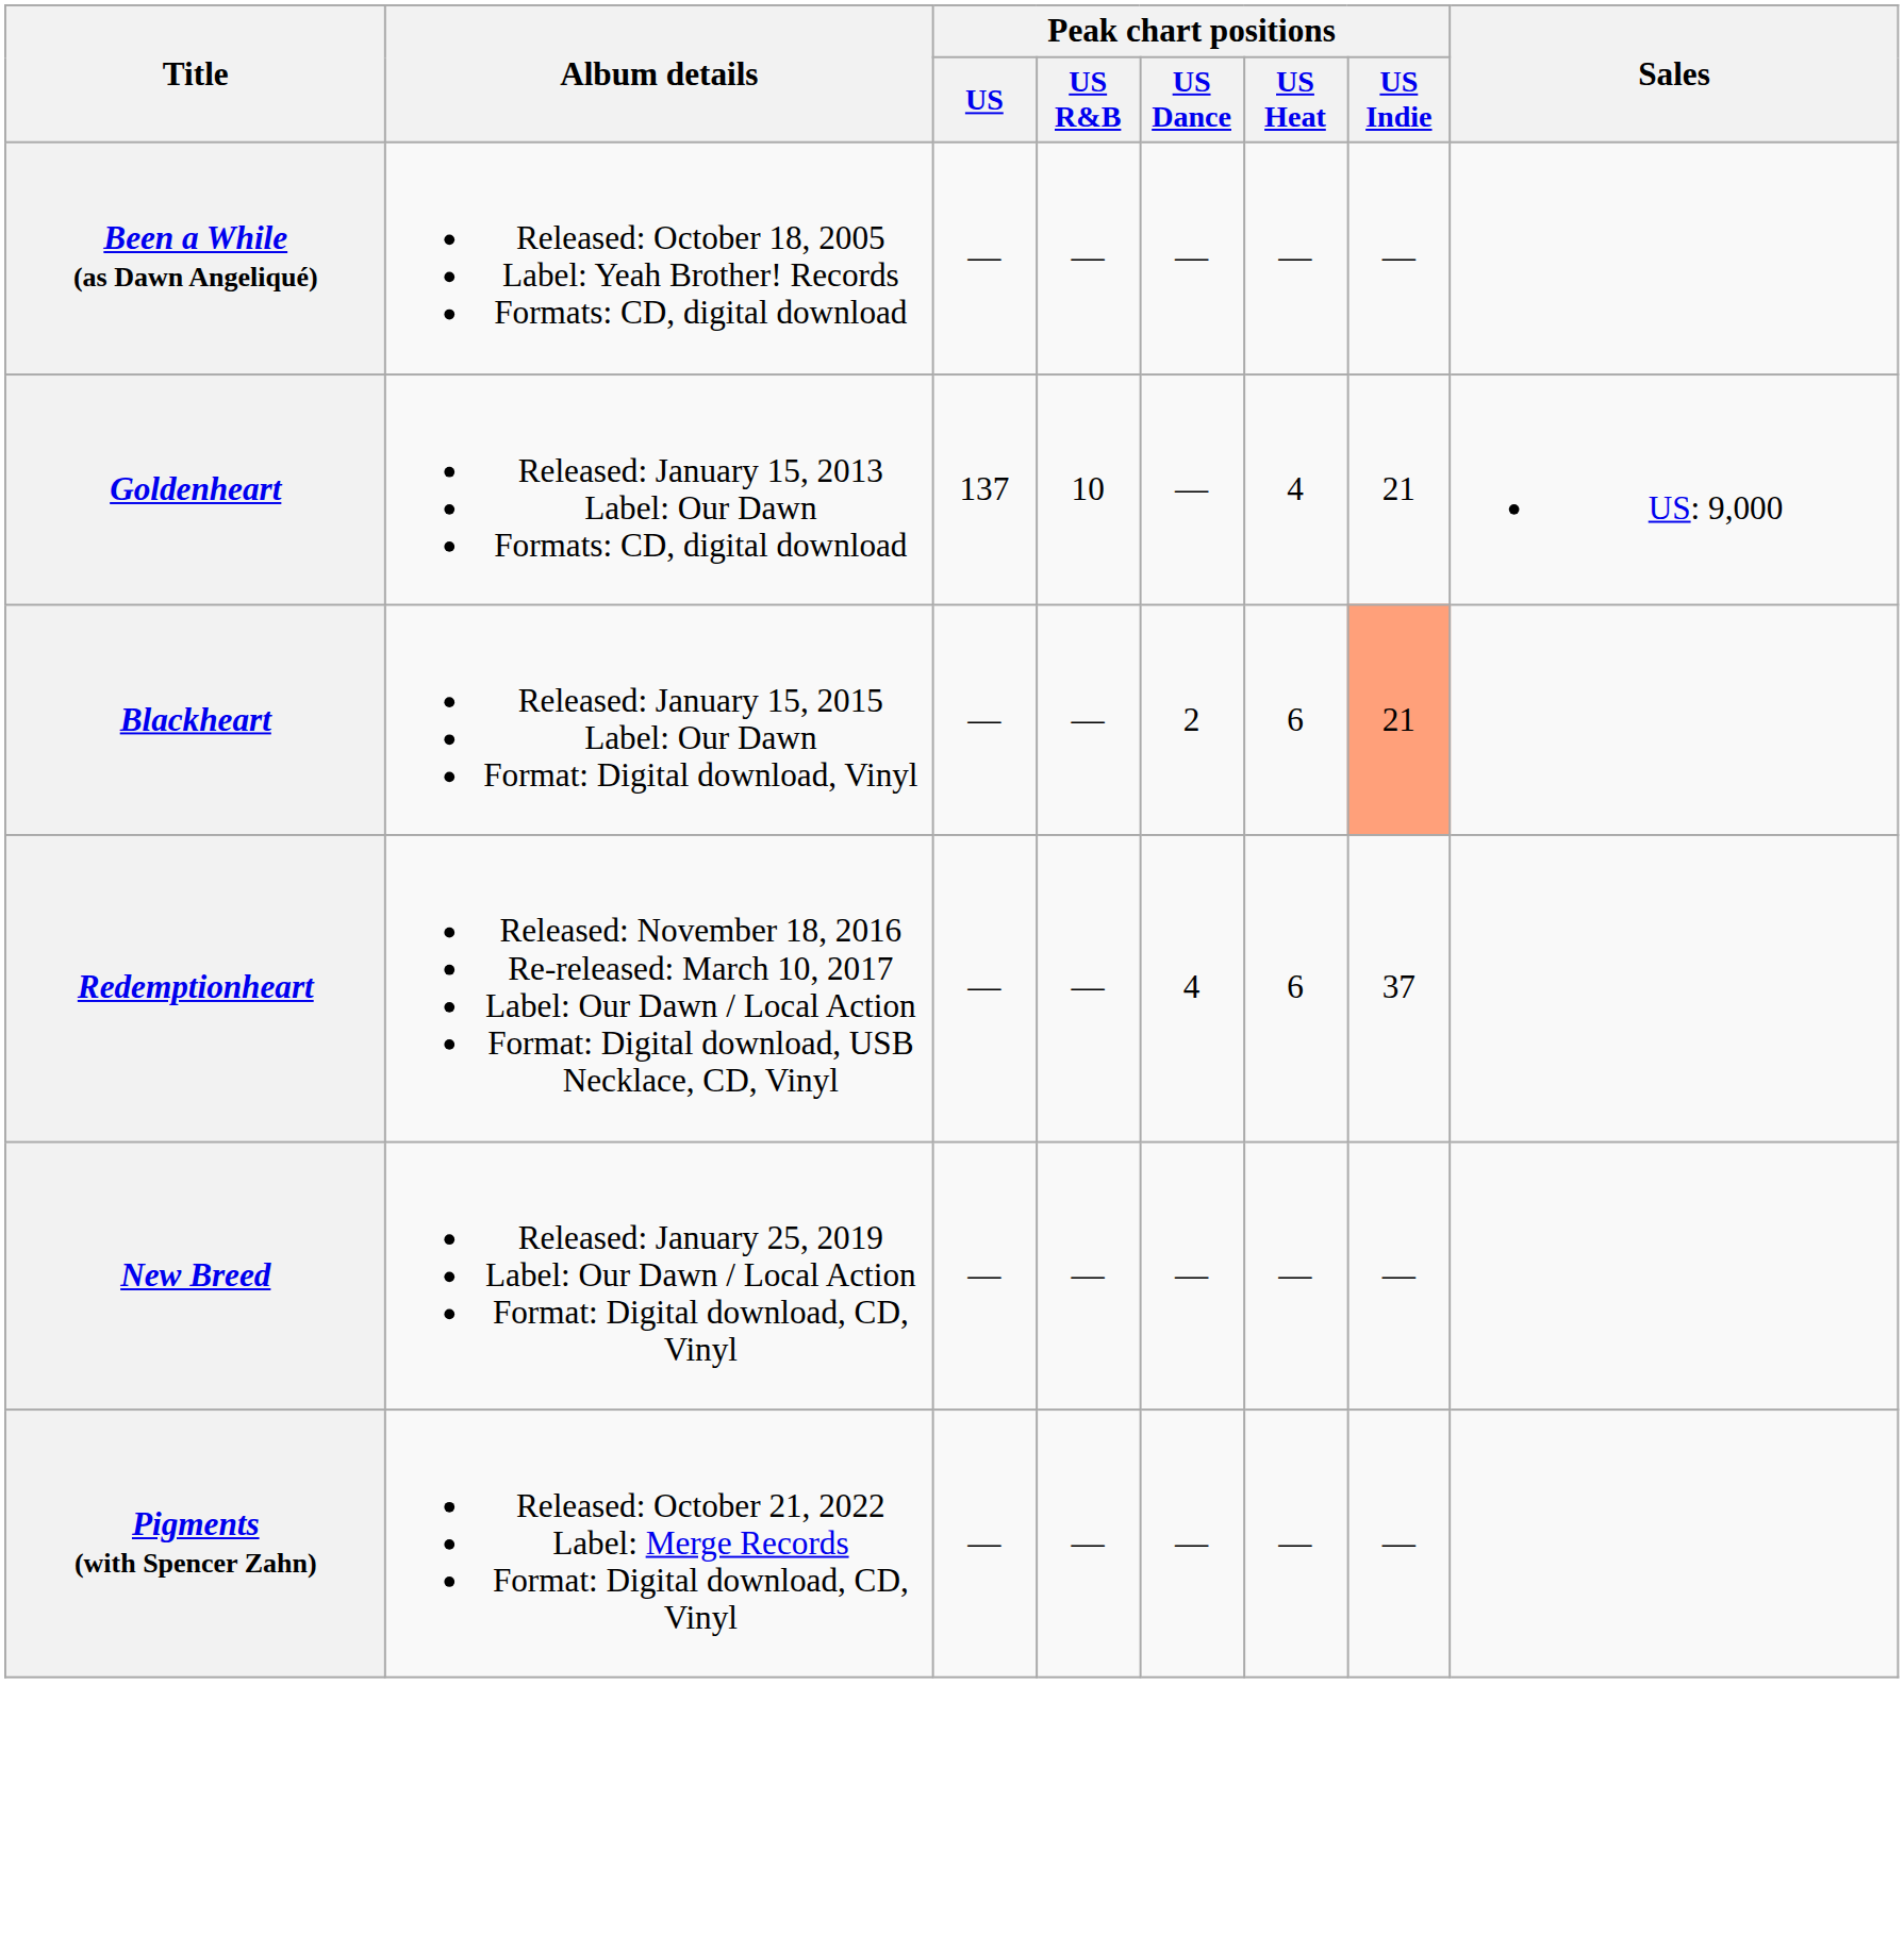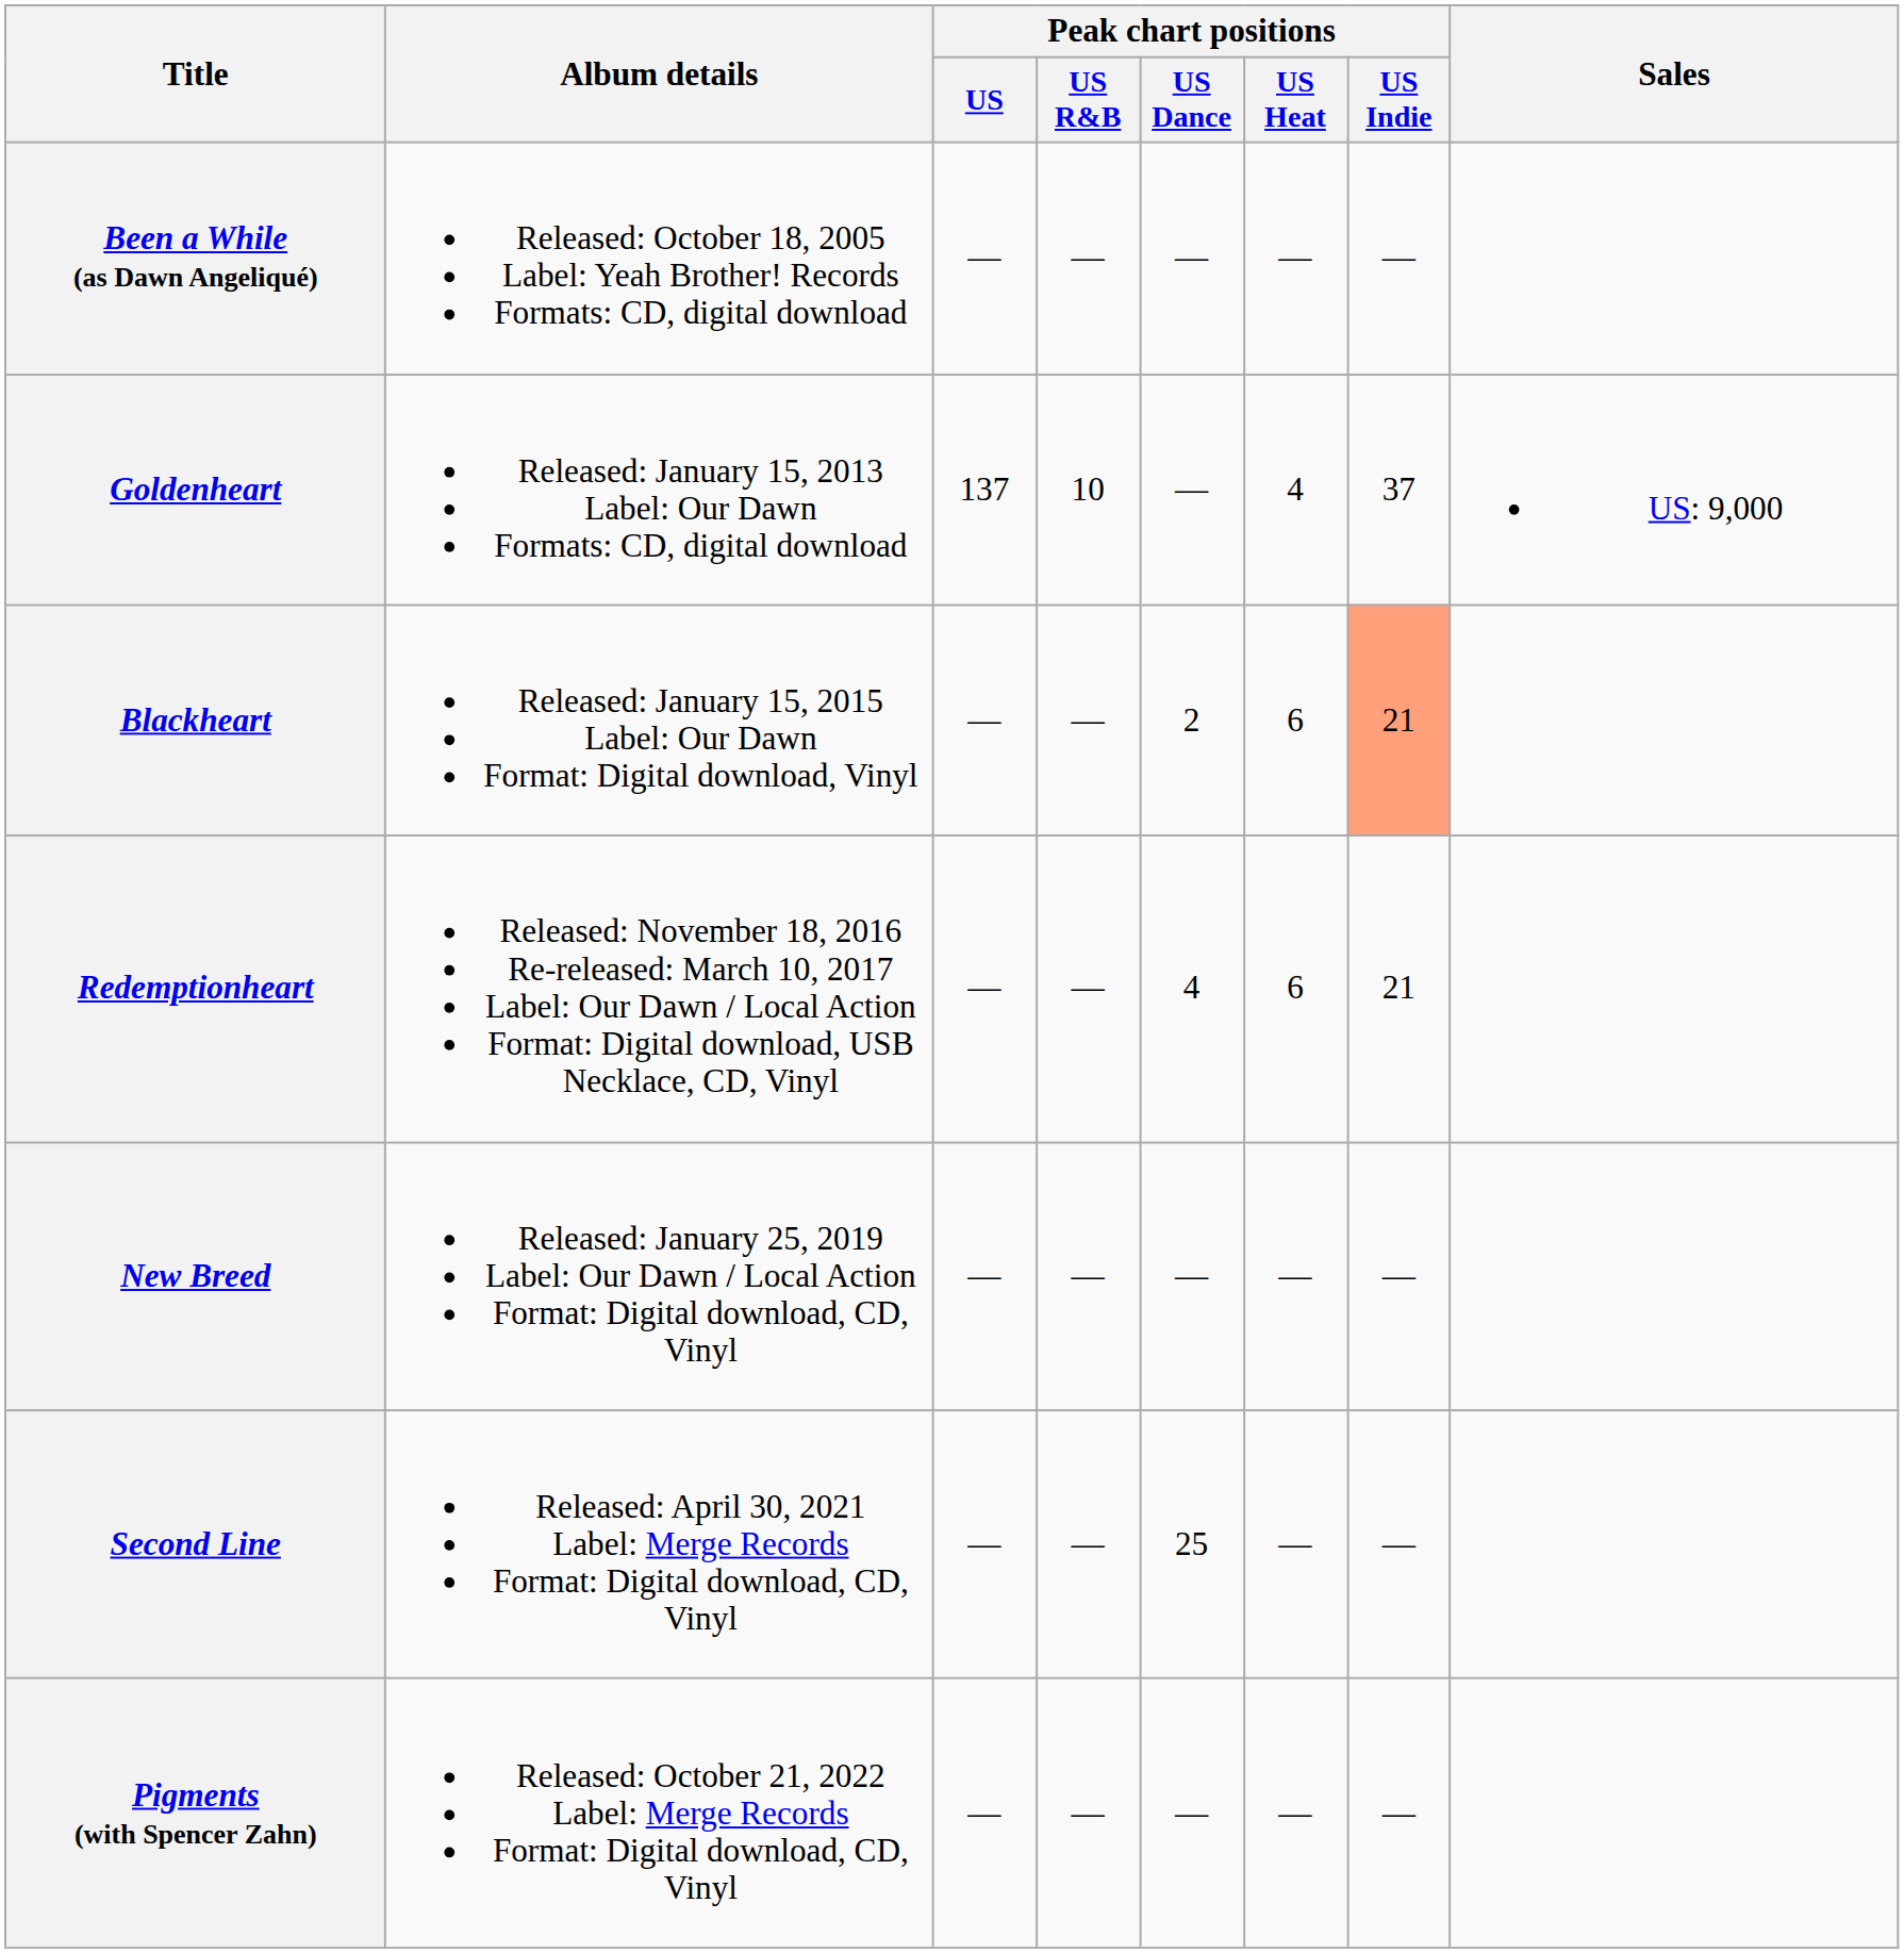 <table class="wikitable plainrowheaders" style="text-align:center;">
 <tr>
 <th scope="col" rowspan="2" style="width:11em;">Title</th>
 <th scope="col" rowspan="2" style="width:16em;">Album details</th>
 <th scope="col" colspan="5">Peak chart positions</th>
 <th scope="col" rowspan="2" style="width:13em;">Sales</th>
 </tr>
 <tr>
 <th scope="col" style="width:3em;font-size:90%;"><a href='#'>US</a><br></th>
 <th scope="col" style="width:3em;font-size:90%;"><a href='#'>US<br>R&B</a><br></th>
 <th scope="col" style="width:3em;font-size:90%;"><a href='#'>US<br>Dance</a><br></th>
 <th scope="col" style="width:3em;font-size:90%;"><a href='#'>US<br>Heat</a><br></th>
 <th scope="col" style="width:3em;font-size:90%;"><a href='#'>US<br>Indie</a><br></th>
 </tr>
 <tr>
 <th scope="row"><em><a href='#'>Been a While</a></em> <br><small>(as Dawn Angeliqué)</small></th>
 <td><br><ul><li>Released: October 18, 2005</li><li>Label: Yeah Brother! Records</li><li>Formats: CD, digital download</li></ul></td>
 <td>—</td>
 <td>—</td>
 <td>—</td>
 <td>—</td>
 <td>—</td>
 <td></td>
 </tr>
 <tr>
 <th scope="row"><em><a href='#'>Goldenheart</a></em></th>
 <td><br><ul><li>Released: January 15, 2013</li><li>Label: Our Dawn</li><li>Formats: CD, digital download</li></ul></td>
 <td>137</td>
 <td>10</td>
 <td>—</td>
 <td>4</td>
-<td>21</td>
+<td>37</td>
 <td><br><ul><li><a href='#'>US</a>: 9,000</li></ul></td>
 </tr>
 <tr>
 <th scope="row"><em><a href='#'>Blackheart</a></em></th>
 <td><br><ul><li>Released: January 15, 2015</li><li>Label: Our Dawn</li><li>Format: Digital download, Vinyl</li></ul></td>
 <td>—</td>
 <td>—</td>
 <td>2</td>
 <td>6</td>
 <td style="background: lightsalmon;">21</td>
 <td></td>
 </tr>
 <tr>
 <th scope="row"><em><a href='#'>Redemptionheart</a></em><br> <small> </small></th>
 <td><br><ul><li>Released: November 18, 2016</li><li>Re-released: March 10, 2017</li><li>Label: Our Dawn / Local Action</li><li>Format: Digital download, USB Necklace, CD, Vinyl</li></ul></td>
 <td>—</td>
 <td>—</td>
 <td>4</td>
 <td>6</td>
-<td>37</td>
+<td>21</td>
 <td></td>
 </tr>
 <tr>
 <th scope="row"><em><a href='#'>New Breed</a></em><br> <small></small></th>
 <td><br><ul><li>Released: January 25, 2019</li><li>Label: Our Dawn / Local Action</li><li>Format: Digital download, CD, Vinyl</li></ul></td>
 <td>—</td>
 <td>—</td>
 <td>—</td>
+<td>—</td>
+<td>—</td>
+<td></td>
+</tr>
+<tr>
+<th scope="row"><em><a href='#'>Second Line</a></em><br> <small></small></th>
+<td><br><ul><li>Released: April 30, 2021</li><li>Label: <a href='#'>Merge Records</a></li><li>Format: Digital download, CD, Vinyl</li></ul></td>
+<td>—</td>
+<td>—</td>
+<td>25</td>
 <td>—</td>
 <td>—</td>
 <td></td>
 </tr>
 <tr>
 <th scope="row"><em><a href='#'>Pigments</a></em><br> <small>(with Spencer Zahn)</small></th>
 <td><br><ul><li>Released: October 21, 2022</li><li>Label: <a href='#'>Merge Records</a></li><li>Format: Digital download, CD, Vinyl</li></ul></td>
 <td>—</td>
 <td>—</td>
 <td>—</td>
 <td>—</td>
 <td>—</td>
 <td></td>
 </tr>
 </table>
